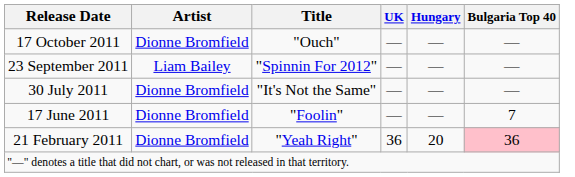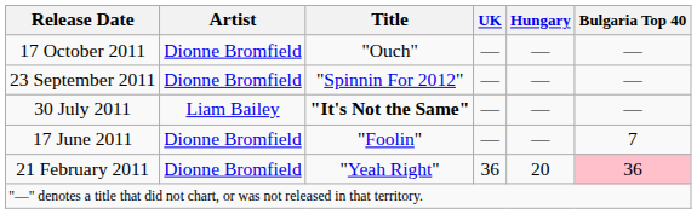 <table class="wikitable sortable">
 <tr>
 <th>Release Date</th>
 <th>Artist</th>
 <th>Title</th>
 <th><small><a href='#'>UK</a></small></th>
 <th><small><a href='#'>Hungary</a></small></th>
 <th><small>Bulgaria Top 40</small></th>
 </tr>
 <tr>
 <td align="center">17 October 2011</td>
 <td align="center"><a href='#'>Dionne Bromfield</a></td>
 <td align="center">"Ouch"</td>
 <td align="center">—</td>
 <td align="center">—</td>
 <td align="center">—</td>
 </tr>
 <tr>
 <td align="center">23 September 2011</td>
-<td align="center"><a href='#'>Liam Bailey</a></td>
+<td align="center"><a href='#'>Dionne Bromfield</a></td>
 <td align="center">"<a href='#'>Spinnin For 2012</a>"</td>
 <td align="center">—</td>
 <td align="center">—</td>
 <td align="center">—</td>
 </tr>
 <tr>
 <td align="center">30 July 2011</td>
-<td align="center"><a href='#'>Dionne Bromfield</a></td>
-<td align="center">"It's Not the Same"</td>
+<td align="center"><a href='#'>Liam Bailey</a></td>
+<td align="center"><strong>"It's Not the Same"</strong></td>
 <td align="center">—</td>
 <td align="center">—</td>
 <td align="center">—</td>
 </tr>
 <tr>
 <td align="center">17 June 2011</td>
 <td align="center"><a href='#'>Dionne Bromfield</a></td>
 <td align="center">"<a href='#'>Foolin</a>"</td>
 <td align="center">—</td>
 <td align="center">—</td>
 <td align="center">7</td>
 </tr>
 <tr>
 <td align="center">21 February 2011</td>
 <td align="center"><a href='#'>Dionne Bromfield</a></td>
 <td align="center">"<a href='#'>Yeah Right</a>"</td>
 <td align="center">36</td>
 <td align="center">20</td>
 <td align="center" style="background: pink;">36</td>
 </tr>
 <tr>
 <td colspan="15" style="font-size:9pt">"—" denotes a title that did not chart, or was not released in that territory.</td>
 </tr>
 </table>
